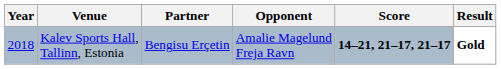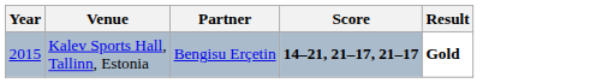 <table class="sortable wikitable" style="font-size: 90%;">
 <tr>
 <th>Year</th>
 <th>Venue</th>
 <th>Partner</th>
-<th>Opponent</th>
 <th>Score</th>
 <th>Result</th>
 </tr>
 <tr style="background:#AABBCC">
-<td align="center"><a href='#'>2018</a></td>
+<td align="center"><a href='#'>2015</a></td>
 <td align="left"><a href='#'>Kalev Sports Hall</a>,<br><a href='#'>Tallinn</a>, Estonia</td>
 <td align="left"> <a href='#'>Bengisu Erçetin</a></td>
-<td align="left"> <a href='#'>Amalie Magelund</a><br> <a href='#'>Freja Ravn</a></td>
 <td align="left"><strong>14–21, 21–17, 21–17</strong></td>
 <td style="text-align:left; background:white"> <strong>Gold</strong></td>
 </tr>
 </table>
